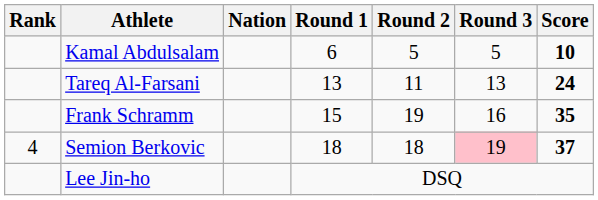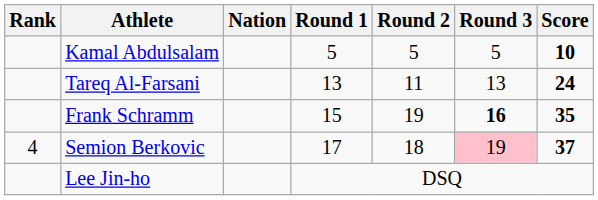 <table class="wikitable sortable" style="text-align:center">
 <tr>
 <th>Rank</th>
 <th>Athlete</th>
 <th>Nation</th>
 <th>Round 1</th>
 <th>Round 2</th>
 <th>Round 3</th>
 <th>Score</th>
 </tr>
 <tr>
 <td></td>
 <td align=left><a href='#'>Kamal Abdulsalam</a></td>
 <td align=left></td>
-<td>6</td>
+<td>5</td>
 <td>5</td>
 <td>5</td>
 <td><strong>10</strong></td>
 </tr>
 <tr>
 <td></td>
 <td align=left><a href='#'>Tareq Al-Farsani</a></td>
 <td align=left></td>
 <td>13</td>
 <td>11</td>
 <td>13</td>
 <td><strong>24</strong></td>
 </tr>
 <tr>
 <td></td>
 <td align=left><a href='#'>Frank Schramm</a></td>
 <td align=left></td>
 <td>15</td>
 <td>19</td>
-<td>16</td>
+<td><strong>16</strong></td>
 <td><strong>35</strong></td>
 </tr>
 <tr>
 <td>4</td>
 <td align=left><a href='#'>Semion Berkovic</a></td>
 <td align=left></td>
-<td>18</td>
+<td>17</td>
 <td>18</td>
 <td style="background: pink;">19</td>
 <td><strong>37</strong></td>
 </tr>
 <tr>
 <td></td>
 <td align=left><a href='#'>Lee Jin-ho</a></td>
 <td align=left></td>
 <td colspan=4>DSQ</td>
 </tr>
 </table>
